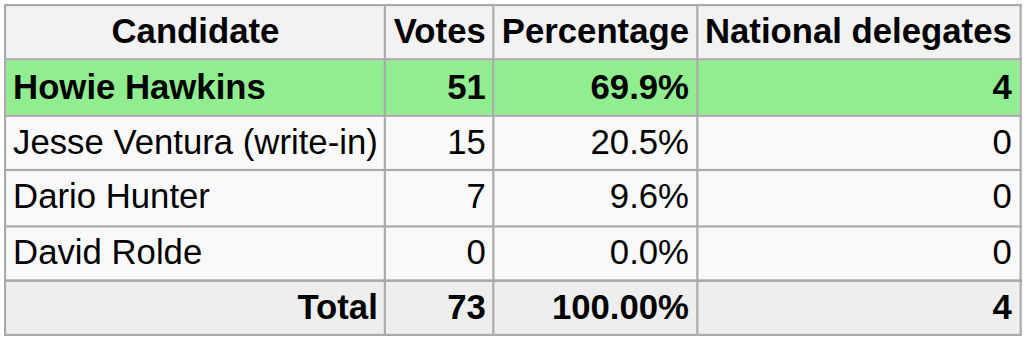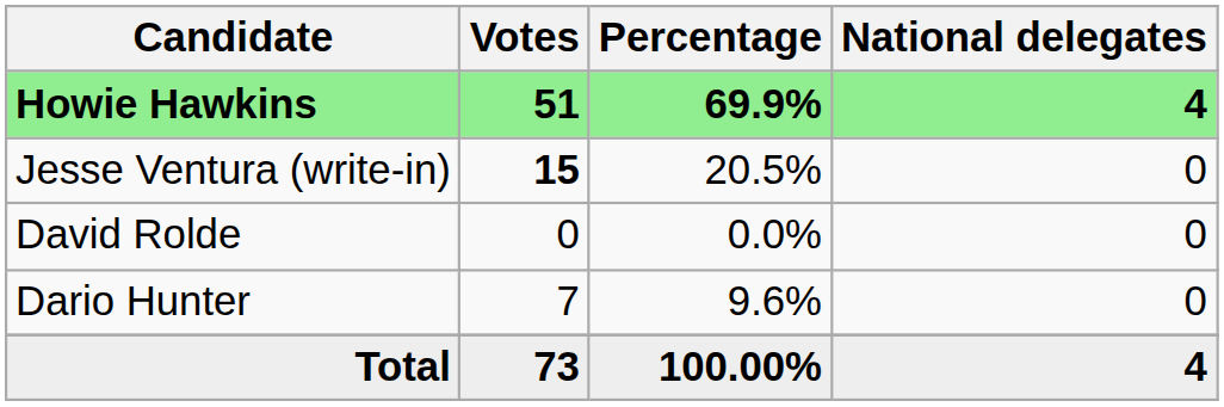 <table class="wikitable" style="text-align:right;">
 <tr>
 <th>Candidate</th>
 <th>Votes</th>
 <th>Percentage</th>
 <th>National delegates</th>
 </tr>
 <tr style="background:lightgreen;">
 <td style="text-align:left;"><strong>Howie Hawkins</strong></td>
 <td><strong>51</strong></td>
 <td><strong>69.9%</strong></td>
 <td><strong>4</strong></td>
 </tr>
 <tr>
 <td style="text-align:left;">Jesse Ventura (write-in)</td>
-<td>15</td>
+<td><strong>15</strong></td>
 <td>20.5%</td>
+<td>0</td>
+</tr>
+<tr>
+<td style="text-align:left;">David Rolde</td>
+<td>0</td>
+<td>0.0%</td>
 <td>0</td>
 </tr>
 <tr>
 <td style="text-align:left;">Dario Hunter</td>
 <td>7</td>
 <td>9.6%</td>
-<td>0</td>
-</tr>
-<tr>
-<td style="text-align:left;">David Rolde</td>
-<td>0</td>
-<td>0.0%</td>
 <td>0</td>
 </tr>
 <tr>
 </tr>
 <tr style="background:#eee;">
 <td style="margin-right:0.50px"><strong>Total</strong></td>
 <td style="margin-right:0.50px"><strong>73</strong></td>
 <td style="margin-right:0.50px"><strong>100.00%</strong></td>
 <td style="margin-right:0.50px"><strong>4</strong></td>
 </tr>
 </table>
